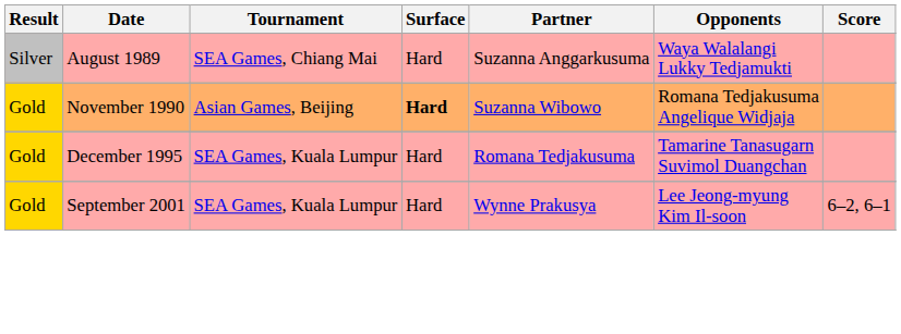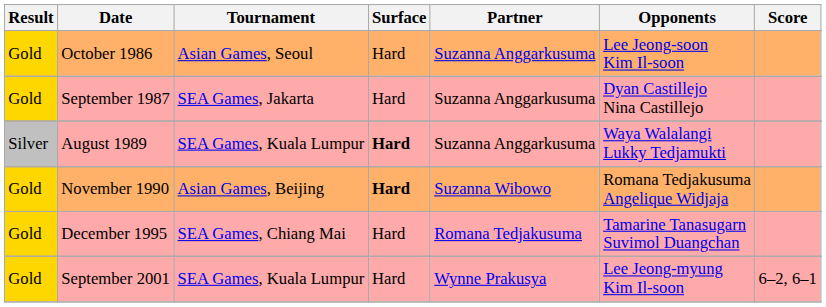 <table class="sortable wikitable">
 <tr>
 <th>Result</th>
 <th>Date</th>
 <th>Tournament</th>
 <th>Surface</th>
 <th>Partner</th>
 <th>Opponents</th>
 <th class="unsortable">Score</th>
 </tr>
 <tr>
 </tr>
+<tr style="background:#FFB069">
+<td style="background:gold;">Gold</td>
+<td>October 1986</td>
+<td style="background:#FFB069"><a href='#'>Asian Games</a>, Seoul</td>
+<td>Hard</td>
+<td> <a href='#'>Suzanna Anggarkusuma</a></td>
+<td> <a href='#'>Lee Jeong-soon</a> <br>  <a href='#'>Kim Il-soon</a></td>
+<td></td>
+</tr>
 <tr>
+</tr>
+<tr style="background:#FFAAAA">
+<td style="background:gold;">Gold</td>
+<td>September 1987</td>
+<td style="background:#FFAAAA"><a href='#'>SEA Games</a>, Jakarta</td>
+<td>Hard</td>
+<td> Suzanna Anggarkusuma</td>
+<td> <a href='#'>Dyan Castillejo</a> <br>  Nina Castillejo</td>
+<td></td>
 </tr>
 <tr>
 </tr>
 <tr style="background:#FFAAAA">
 <td style="background:silver;">Silver</td>
 <td>August 1989</td>
-<td style="background:#FFAAAA"><a href='#'>SEA Games</a>, Chiang Mai</td>
-<td>Hard</td>
+<td style="background:#FFAAAA"><a href='#'>SEA Games</a>, Kuala Lumpur</td>
+<td><strong>Hard</strong></td>
 <td> Suzanna Anggarkusuma</td>
 <td> <a href='#'>Waya Walalangi</a> <br>  <a href='#'>Lukky Tedjamukti</a></td>
 <td></td>
 </tr>
 <tr>
 </tr>
 <tr style="background:#FFB069">
 <td style="background:gold;">Gold</td>
 <td>November 1990</td>
 <td style="background:#FFB069"><a href='#'>Asian Games</a>, Beijing</td>
 <td><strong>Hard</strong></td>
 <td> <a href='#'>Suzanna Wibowo</a></td>
 <td> Romana Tedjakusuma <br>  <a href='#'>Angelique Widjaja</a></td>
 <td></td>
 </tr>
 <tr>
 </tr>
 <tr style="background:#FFAAAA">
 <td style="background:gold;">Gold</td>
 <td>December 1995</td>
-<td style="background:#FFAAAA"><a href='#'>SEA Games</a>, Kuala Lumpur</td>
+<td style="background:#FFAAAA"><a href='#'>SEA Games</a>, Chiang Mai</td>
 <td>Hard</td>
 <td> <a href='#'>Romana Tedjakusuma</a></td>
 <td> <a href='#'>Tamarine Tanasugarn</a> <br>  <a href='#'>Suvimol Duangchan</a></td>
 <td></td>
 </tr>
 <tr>
 </tr>
 <tr style="background:#FFAAAA">
 <td style="background:gold;">Gold</td>
 <td>September 2001</td>
 <td style="background:#FFAAAA"><a href='#'>SEA Games</a>, Kuala Lumpur</td>
 <td>Hard</td>
 <td> <a href='#'>Wynne Prakusya</a></td>
 <td> <a href='#'>Lee Jeong-myung</a> <br>  <a href='#'>Kim Il-soon</a></td>
 <td>6–2, 6–1</td>
 </tr>
 <tr>
 </tr>
 </table>
